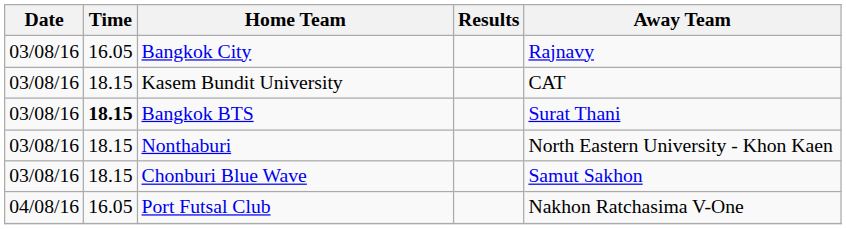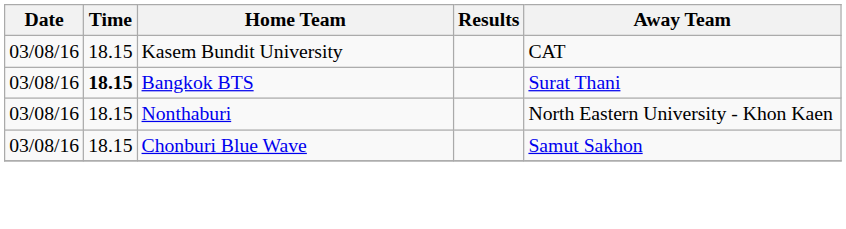 <table class="wikitable">
 <tr>
 <th>Date</th>
 <th>Time</th>
 <th width="250pt">Home Team</th>
 <th>Results</th>
 <th width="250pt">Away Team</th>
-</tr>
-<tr>
-<td>03/08/16</td>
-<td>16.05</td>
-<td><a href='#'>Bangkok City</a></td>
-<td></td>
-<td><a href='#'>Rajnavy</a></td>
 </tr>
 <tr>
 <td>03/08/16</td>
 <td>18.15</td>
 <td>Kasem Bundit University</td>
 <td></td>
 <td>CAT</td>
 </tr>
 <tr>
 <td>03/08/16</td>
 <td><strong>18.15</strong></td>
 <td><a href='#'>Bangkok BTS</a></td>
 <td></td>
 <td><a href='#'>Surat Thani</a></td>
 </tr>
 <tr>
 <td>03/08/16</td>
 <td>18.15</td>
 <td><a href='#'>Nonthaburi</a></td>
 <td></td>
 <td>North Eastern University - Khon Kaen</td>
 </tr>
 <tr>
 <td>03/08/16</td>
 <td>18.15</td>
 <td><a href='#'>Chonburi Blue Wave</a></td>
 <td></td>
 <td><a href='#'>Samut Sakhon</a></td>
 </tr>
 <tr>
-<td>04/08/16</td>
-<td>16.05</td>
-<td><a href='#'>Port Futsal Club</a></td>
-<td></td>
-<td>Nakhon Ratchasima V-One</td>
-</tr>
-<tr>
 </tr>
 </table>
